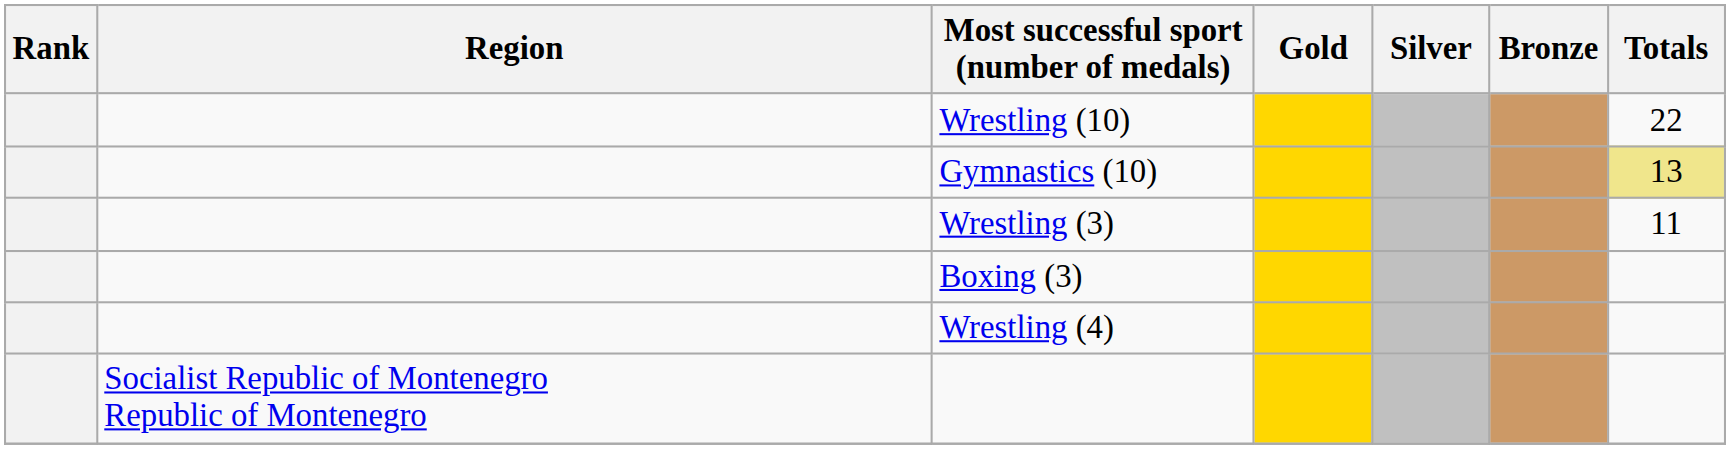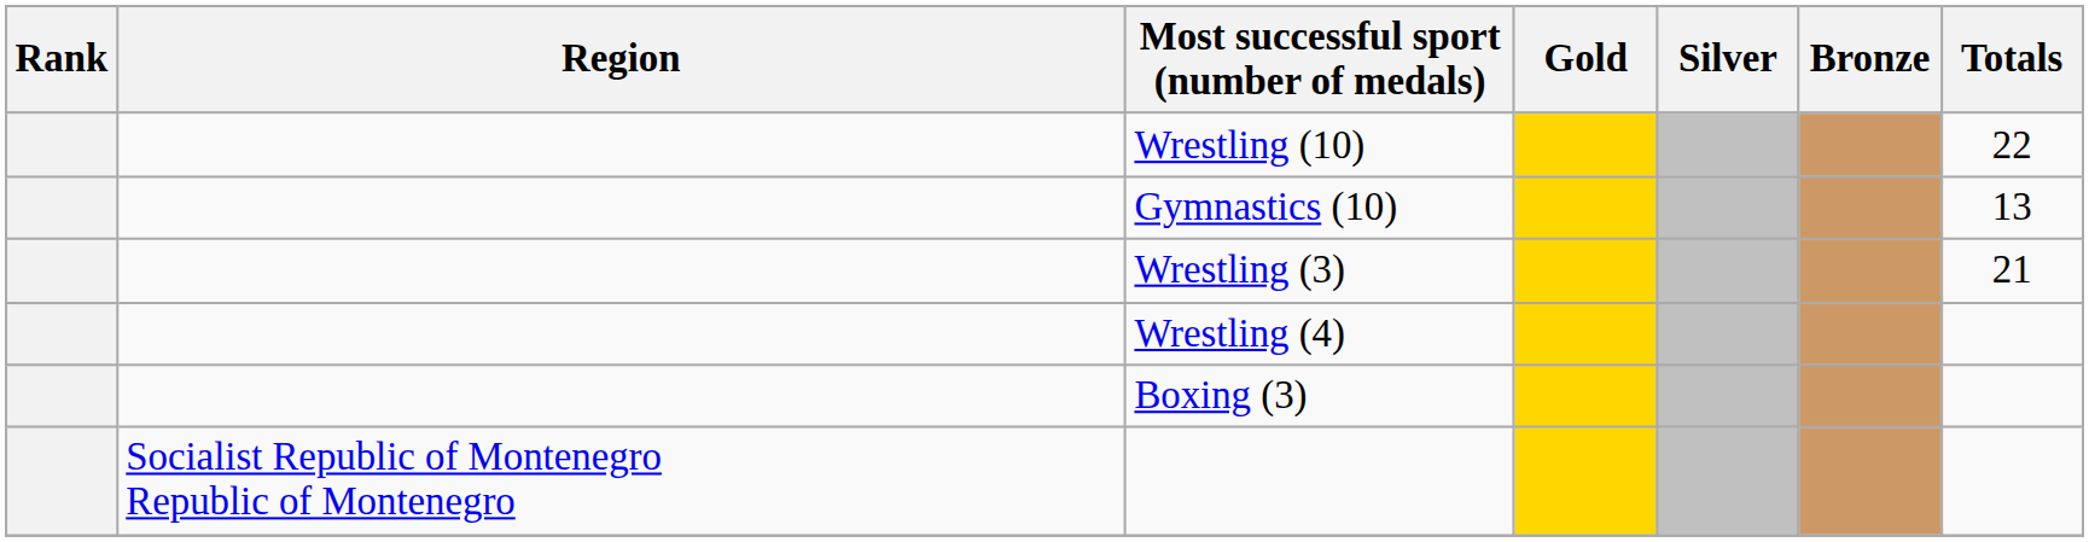 <table class="sortable wikitable plainrowheaders" style="text-align:left;">
 <tr>
 <th scope="col" width="25">Rank</th>
 <th scope="col" width="400">Region</th>
 <th scope="col" width="150">Most successful sport<br>(number of medals)</th>
 <th scope="col" width="50" data-sort-type="number">Gold</th>
 <th scope="col" width="50" data-sort-type="number">Silver</th>
 <th scope="col" width="50" data-sort-type="number">Bronze</th>
 <th scope="col" width="50" data-sort-type="number">Totals</th>
 </tr>
 <tr>
 <th scope="row"></th>
 <td></td>
 <td> <a href='#'>Wrestling</a> (10)</td>
 <td align="center" bgcolor="gold"></td>
 <td align="center" bgcolor="silver"></td>
 <td align="center" bgcolor="#cc9966"></td>
 <td align="center">22</td>
 </tr>
 <tr>
 <th scope="row"></th>
 <td></td>
 <td> <a href='#'>Gymnastics</a> (10)</td>
 <td align="center" bgcolor="gold"></td>
 <td align="center" bgcolor="silver"></td>
 <td align="center" bgcolor="#cc9966"></td>
-<td align="center" style="background: khaki;">13</td>
+<td align="center">13</td>
 </tr>
 <tr>
 <th scope="row"></th>
 <td></td>
 <td> <a href='#'>Wrestling</a> (3)</td>
 <td align="center" bgcolor="gold"></td>
 <td align="center" bgcolor="silver"></td>
 <td align="center" bgcolor="#cc9966"></td>
-<td align="center">11</td>
+<td align="center">21</td>
 </tr>
 <tr>
 <th scope="row"></th>
 <td></td>
-<td> <a href='#'>Boxing</a> (3)</td>
+<td> <a href='#'>Wrestling</a> (4)</td>
 <td align="center" bgcolor="gold"></td>
 <td align="center" bgcolor="silver"></td>
 <td align="center" bgcolor="#cc9966"></td>
 <td align="center"></td>
 </tr>
 <tr>
 <th scope="row"></th>
 <td></td>
-<td> <a href='#'>Wrestling</a> (4)</td>
+<td> <a href='#'>Boxing</a> (3)</td>
 <td align="center" bgcolor="gold"></td>
 <td align="center" bgcolor="silver"></td>
 <td align="center" bgcolor="#cc9966"></td>
 <td align="center"></td>
 </tr>
 <tr>
 <th scope="row"></th>
 <td> <a href='#'>Socialist Republic of Montenegro</a><br> <a href='#'>Republic of Montenegro</a></td>
 <td></td>
 <td align="center" bgcolor="gold"></td>
 <td align="center" bgcolor="silver"></td>
 <td align="center" bgcolor="#cc9966"></td>
 <td align="center"></td>
 </tr>
 <tr>
 </tr>
 </table>
